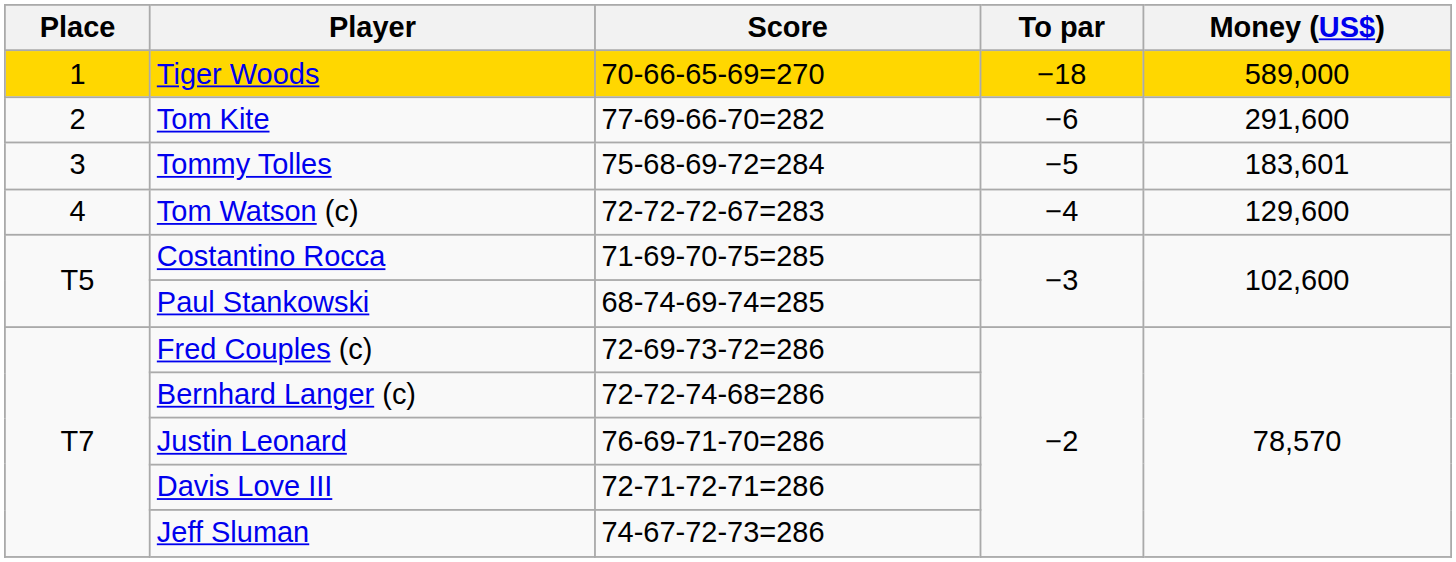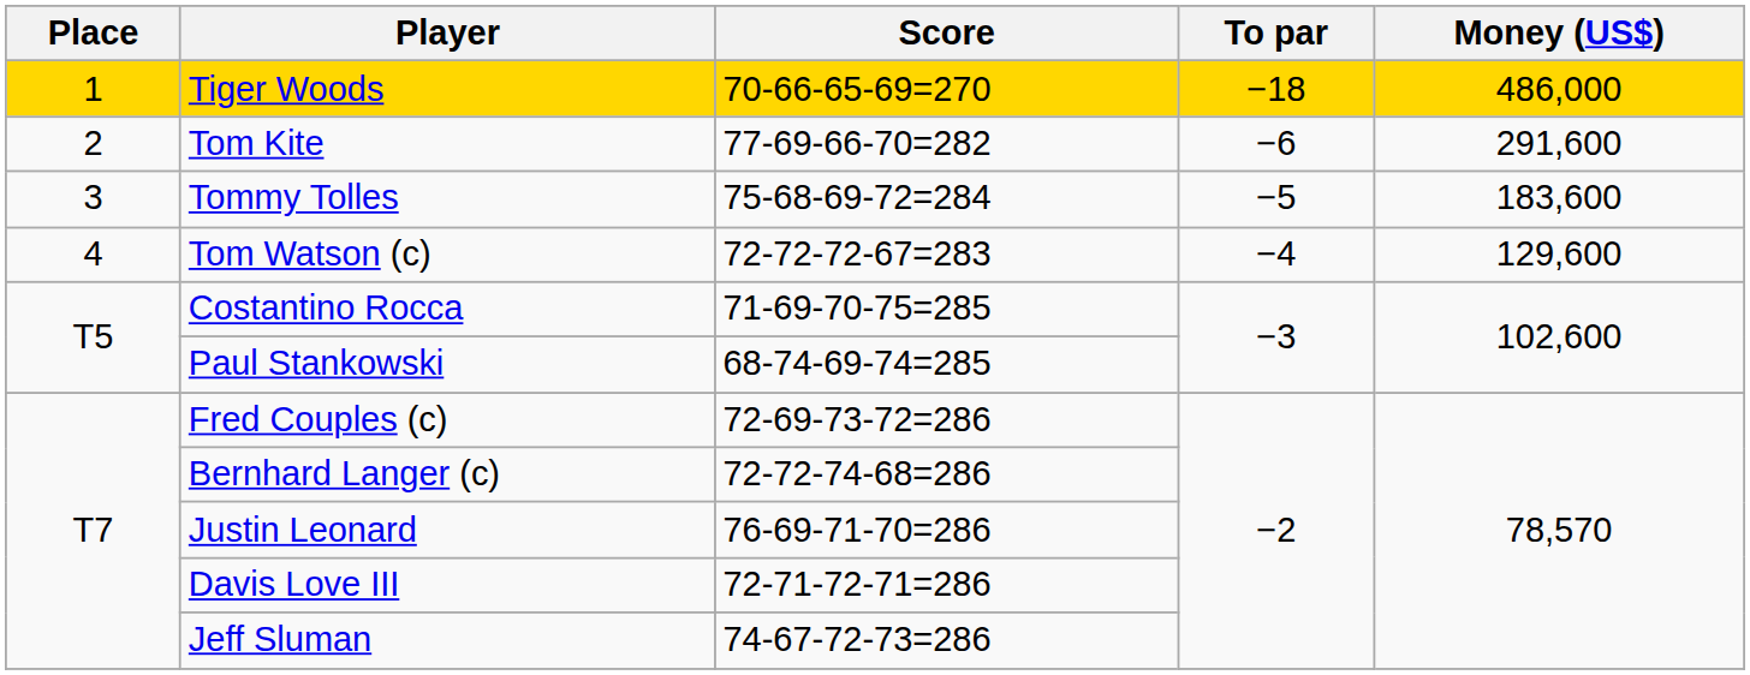 <table class="wikitable" style="width:50em;margin-bottom:0;">
 <tr>
 <th>Place</th>
 <th>Player</th>
 <th>Score</th>
 <th>To par</th>
 <th>Money (<a href='#'>US$</a>)</th>
 </tr>
 <tr style="background:gold">
 <td align=center>1</td>
 <td> <a href='#'>Tiger Woods</a></td>
 <td>70-66-65-69=270</td>
 <td align=center>−18</td>
-<td align=center>589,000</td>
+<td align=center>486,000</td>
 </tr>
 <tr>
 <td align=center>2</td>
 <td> <a href='#'>Tom Kite</a></td>
 <td>77-69-66-70=282</td>
 <td align=center>−6</td>
 <td align=center>291,600</td>
 </tr>
 <tr>
 <td align=center>3</td>
 <td> <a href='#'>Tommy Tolles</a></td>
 <td>75-68-69-72=284</td>
 <td align=center>−5</td>
-<td align=center>183,601</td>
+<td align=center>183,600</td>
 </tr>
 <tr>
 <td align=center>4</td>
 <td> <a href='#'>Tom Watson</a> (c)</td>
 <td>72-72-72-67=283</td>
 <td align=center>−4</td>
 <td align=center>129,600</td>
 </tr>
 <tr>
 <td rowspan=2 align=center>T5</td>
 <td> <a href='#'>Costantino Rocca</a></td>
 <td>71-69-70-75=285</td>
 <td rowspan=2 align=center>−3</td>
 <td rowspan=2 align=center>102,600</td>
 </tr>
 <tr>
 <td> <a href='#'>Paul Stankowski</a></td>
 <td>68-74-69-74=285</td>
 </tr>
 <tr>
 <td rowspan=5 align=center>T7</td>
 <td> <a href='#'>Fred Couples</a> (c)</td>
 <td>72-69-73-72=286</td>
 <td rowspan=5 align=center>−2</td>
 <td rowspan=5 align=center>78,570</td>
 </tr>
 <tr>
 <td> <a href='#'>Bernhard Langer</a> (c)</td>
 <td>72-72-74-68=286</td>
 </tr>
 <tr>
 <td> <a href='#'>Justin Leonard</a></td>
 <td>76-69-71-70=286</td>
 </tr>
 <tr>
 <td> <a href='#'>Davis Love III</a></td>
 <td>72-71-72-71=286</td>
 </tr>
 <tr>
 <td> <a href='#'>Jeff Sluman</a></td>
 <td>74-67-72-73=286</td>
 </tr>
 </table>
